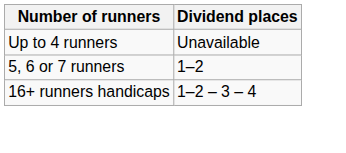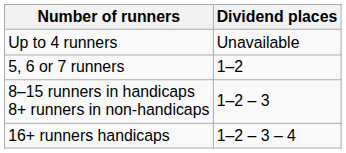 <table class="wikitable">
 <tr>
 <th>Number of runners</th>
 <th>Dividend places</th>
 </tr>
 <tr>
 <td>Up to 4 runners</td>
 <td>Unavailable</td>
 </tr>
 <tr>
 <td>5, 6 or 7 runners</td>
 <td>1–2</td>
 </tr>
 <tr>
+<td>8–15 runners in handicaps<br>8+ runners in non-handicaps</td>
+<td>1–2 – 3</td>
+</tr>
+<tr>
 <td>16+ runners handicaps</td>
 <td>1–2 – 3 – 4</td>
 </tr>
 </table>
